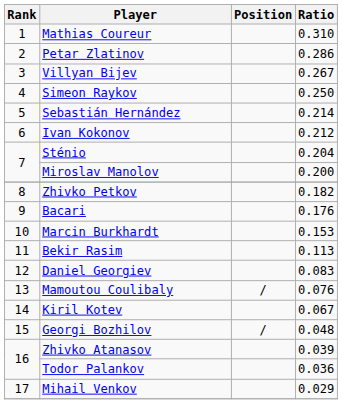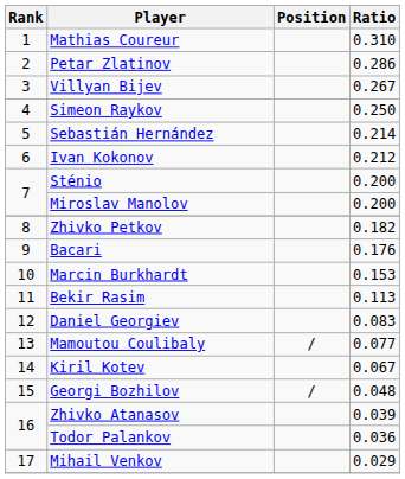 <table class="wikitable" style="text-align:center;">
 <tr>
 <th>Rank</th>
 <th style="width:200px;">Player</th>
 <th>Position</th>
 <th> Ratio</th>
 </tr>
 <tr>
 <td>1</td>
 <td align=left> <a href='#'>Mathias Coureur</a></td>
 <td></td>
 <td>0.310</td>
 </tr>
 <tr>
 <td>2</td>
 <td align=left> <a href='#'>Petar Zlatinov</a></td>
 <td></td>
 <td>0.286</td>
 </tr>
 <tr>
 <td>3</td>
 <td align=left> <a href='#'>Villyan Bijev</a></td>
 <td></td>
 <td>0.267</td>
 </tr>
 <tr>
 <td>4</td>
 <td align=left> <a href='#'>Simeon Raykov</a></td>
 <td></td>
 <td>0.250</td>
 </tr>
 <tr>
 <td>5</td>
 <td align=left> <a href='#'>Sebastián Hernández</a></td>
 <td></td>
 <td>0.214</td>
 </tr>
 <tr>
 <td>6</td>
 <td align=left> <a href='#'>Ivan Kokonov</a></td>
 <td></td>
 <td>0.212</td>
 </tr>
 <tr>
 <td rowspan=2>7</td>
 <td align=left> <a href='#'>Sténio</a></td>
 <td></td>
-<td>0.204</td>
+<td>0.200</td>
 </tr>
 <tr>
 <td align=left> <a href='#'>Miroslav Manolov</a></td>
 <td></td>
 <td>0.200</td>
 </tr>
 <tr>
 </tr>
 <tr>
 <td>8</td>
 <td align=left> <a href='#'>Zhivko Petkov</a></td>
 <td></td>
 <td>0.182</td>
 </tr>
 <tr>
 <td>9</td>
 <td align=left> <a href='#'>Bacari</a></td>
 <td></td>
 <td>0.176</td>
 </tr>
 <tr>
 <td>10</td>
 <td align=left> <a href='#'>Marcin Burkhardt</a></td>
 <td></td>
 <td>0.153</td>
 </tr>
 <tr>
 <td>11</td>
 <td align=left> <a href='#'>Bekir Rasim</a></td>
 <td></td>
 <td>0.113</td>
 </tr>
 <tr>
 <td>12</td>
 <td align=left> <a href='#'>Daniel Georgiev</a></td>
 <td></td>
 <td>0.083</td>
 </tr>
 <tr>
 <td>13</td>
 <td align=left> <a href='#'>Mamoutou Coulibaly</a></td>
 <td> / </td>
-<td>0.076</td>
+<td>0.077</td>
 </tr>
 <tr>
 <td>14</td>
 <td align=left> <a href='#'>Kiril Kotev</a></td>
 <td></td>
 <td>0.067</td>
 </tr>
 <tr>
 <td>15</td>
 <td align=left> <a href='#'>Georgi Bozhilov</a></td>
 <td> / </td>
 <td>0.048</td>
 </tr>
 <tr>
 <td rowspan=2>16</td>
 <td align=left> <a href='#'>Zhivko Atanasov</a></td>
 <td></td>
 <td>0.039</td>
 </tr>
 <tr>
 <td align=left> <a href='#'>Todor Palankov</a></td>
 <td></td>
 <td>0.036</td>
 </tr>
 <tr>
 <td>17</td>
 <td align=left> <a href='#'>Mihail Venkov</a></td>
 <td></td>
 <td>0.029</td>
 </tr>
 <tr>
 </tr>
 </table>
